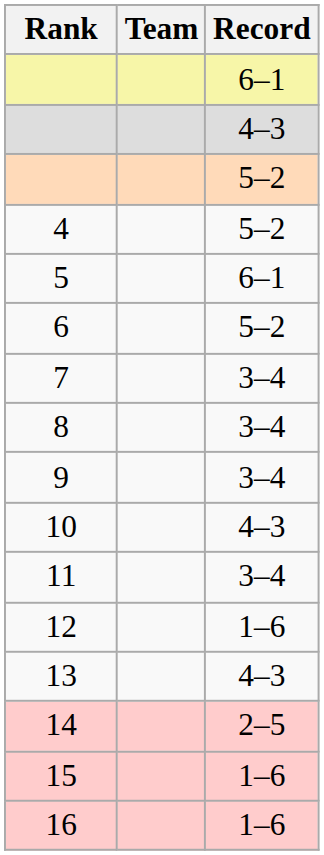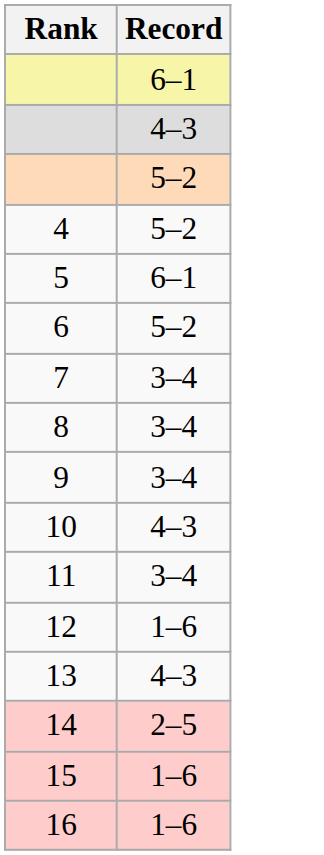 <table class="wikitable" style="text-align: center">
 <tr>
 <th width=50>Rank</th>
-<th>Team</th>
 <th width=50>Record</th>
 </tr>
 <tr bgcolor=#F7F6A8>
 <td></td>
-<td align=left></td>
 <td>6–1</td>
 </tr>
 <tr bgcolor=#ddd>
 <td></td>
-<td align=left></td>
 <td>4–3</td>
 </tr>
 <tr bgcolor=#FFDAB9>
 <td></td>
-<td align=left></td>
 <td>5–2</td>
 </tr>
 <tr>
 <td>4</td>
-<td align=left></td>
 <td>5–2</td>
 </tr>
 <tr>
 <td>5</td>
-<td align=left></td>
 <td>6–1</td>
 </tr>
 <tr>
 <td>6</td>
-<td align=left></td>
 <td>5–2</td>
 </tr>
 <tr>
 <td>7</td>
-<td align=left></td>
 <td>3–4</td>
 </tr>
 <tr>
 <td>8</td>
-<td align=left></td>
 <td>3–4</td>
 </tr>
 <tr>
 <td>9</td>
-<td align=left></td>
 <td>3–4</td>
 </tr>
 <tr>
 <td>10</td>
-<td align=left></td>
 <td>4–3</td>
 </tr>
 <tr>
 <td>11</td>
-<td align=left></td>
 <td>3–4</td>
 </tr>
 <tr>
 <td>12</td>
-<td align=left></td>
 <td>1–6</td>
 </tr>
 <tr>
 <td>13</td>
-<td align=left></td>
 <td>4–3</td>
 </tr>
 <tr bgcolor=#ffcccc>
 <td>14</td>
-<td align=left></td>
 <td>2–5</td>
 </tr>
 <tr bgcolor=#ffcccc>
 <td>15</td>
-<td align=left></td>
 <td>1–6</td>
 </tr>
 <tr bgcolor=#ffcccc>
 <td>16</td>
-<td align=left></td>
 <td>1–6</td>
 </tr>
 </table>
